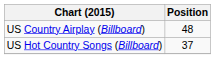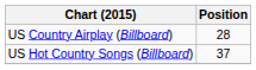 <table class="wikitable sortable">
 <tr>
 <th scope="col">Chart (2015)</th>
 <th scope="col">Position</th>
 </tr>
 <tr>
 <td>US <a href='#'>Country Airplay</a> (<em><a href='#'>Billboard</a></em>)</td>
-<td align="center">48</td>
+<td align="center">28</td>
 </tr>
 <tr>
 <td>US <a href='#'>Hot Country Songs</a> (<em><a href='#'>Billboard</a></em>)</td>
 <td align="center">37</td>
 </tr>
 <tr>
 </tr>
 </table>
